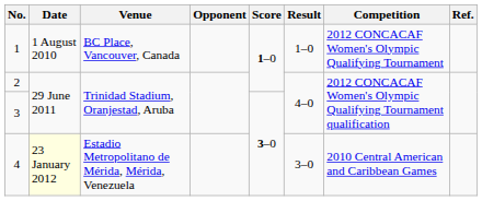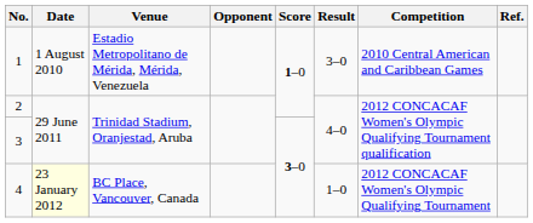 <table class="wikitable">
 <tr>
 <th>No.</th>
 <th>Date</th>
 <th>Venue</th>
 <th>Opponent</th>
 <th>Score</th>
 <th>Result</th>
 <th>Competition</th>
 <th>Ref.</th>
 </tr>
 <tr>
 <td style="text-align:center;">1</td>
 <td>1 August 2010</td>
-<td><a href='#'>BC Place</a>, <a href='#'>Vancouver</a>, Canada</td>
+<td><a href='#'>Estadio Metropolitano de Mérida</a>, <a href='#'>Mérida</a>, Venezuela</td>
 <td></td>
 <td rowspan=2 style="text-align:center;"><strong>1</strong>–0</td>
-<td style="text-align:center;">1–0</td>
-<td><a href='#'>2012 CONCACAF Women's Olympic Qualifying Tournament</a></td>
+<td style="text-align:center;">3–0</td>
+<td><a href='#'>2010 Central American and Caribbean Games</a></td>
 <td></td>
 </tr>
 <tr>
 <td style="text-align:center;">2</td>
 <td rowspan=2>29 June 2011</td>
 <td rowspan=2><a href='#'>Trinidad Stadium</a>, <a href='#'>Oranjestad</a>, Aruba</td>
 <td rowspan=2></td>
 <td rowspan=2 style="text-align:center;">4–0</td>
 <td rowspan=2><a href='#'>2012 CONCACAF Women's Olympic Qualifying Tournament qualification</a></td>
 <td rowspan=2></td>
 </tr>
 <tr style="text-align:center;">
 <td>3</td>
 <td rowspan=2><strong>3</strong>–0</td>
 </tr>
 <tr>
 <td style="text-align:center;">4</td>
 <td style="background: lightyellow;">23 January 2012</td>
-<td><a href='#'>Estadio Metropolitano de Mérida</a>, <a href='#'>Mérida</a>, Venezuela</td>
+<td><a href='#'>BC Place</a>, <a href='#'>Vancouver</a>, Canada</td>
 <td></td>
-<td style="text-align:center;">3–0</td>
-<td><a href='#'>2010 Central American and Caribbean Games</a></td>
+<td style="text-align:center;">1–0</td>
+<td><a href='#'>2012 CONCACAF Women's Olympic Qualifying Tournament</a></td>
 <td></td>
 </tr>
 </table>
